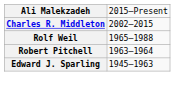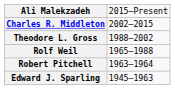 <table class="wikitable floatright plainrowheaders">
 <tr>
 <th scope="row">Ali Malekzadeh</th>
 <td>2015–Present</td>
 </tr>
 <tr>
 <th scope="row"><a href='#'>Charles R. Middleton</a></th>
 <td>2002–2015</td>
+</tr>
+<tr>
+<th scope="row">Theodore L. Gross</th>
+<td>1988–2002</td>
 </tr>
 <tr>
 <th scope="row">Rolf Weil</th>
 <td>1965–1988</td>
 </tr>
 <tr>
 <th scope="row">Robert Pitchell</th>
 <td>1963–1964</td>
 </tr>
 <tr>
 <th scope="row">Edward J. Sparling</th>
 <td>1945–1963</td>
 </tr>
 </table>
